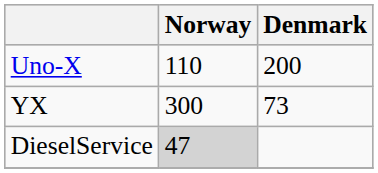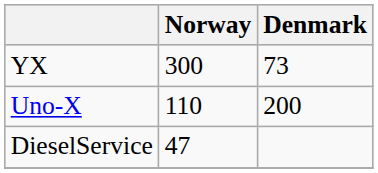 <table class="wikitable">
 <tr>
 <th></th>
 <th>Norway</th>
 <th>Denmark</th>
 </tr>
 <tr>
+<td>YX</td>
+<td>300</td>
+<td>73</td>
+</tr>
+<tr>
 <td><a href='#'>Uno-X</a></td>
 <td>110</td>
 <td>200</td>
 </tr>
 <tr>
-<td>YX</td>
-<td>300</td>
-<td>73</td>
-</tr>
-<tr>
 <td>DieselService</td>
-<td style="background: lightgrey;">47</td>
+<td>47</td>
 <td></td>
 </tr>
 <tr>
 </tr>
 </table>
